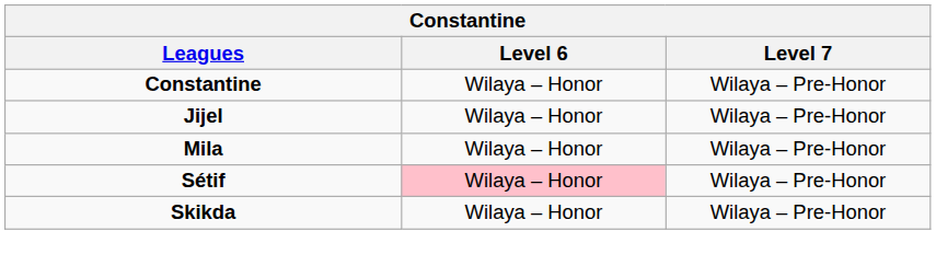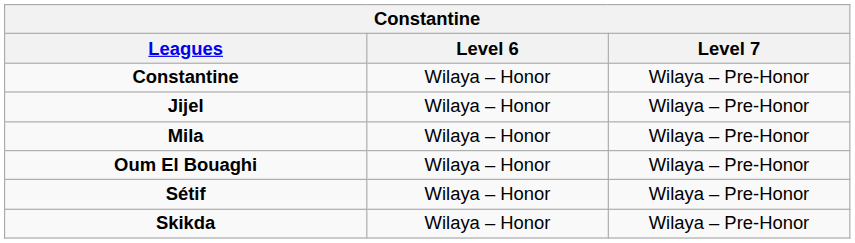 <table class="wikitable" style="text-align: center;">
 <tr>
 <th colspan=3>Constantine</th>
 </tr>
 <tr>
 <th width="30%"><a href='#'>Leagues</a></th>
 <th width="20%">Level 6</th>
 <th width="20%">Level 7</th>
 </tr>
 <tr>
 <td><strong>Constantine</strong></td>
 <td>Wilaya – Honor</td>
 <td>Wilaya – Pre-Honor</td>
 </tr>
 <tr>
 <td><strong>Jijel</strong></td>
 <td>Wilaya – Honor</td>
 <td>Wilaya – Pre-Honor</td>
 </tr>
 <tr>
 <td><strong>Mila</strong></td>
 <td>Wilaya – Honor</td>
 <td>Wilaya – Pre-Honor</td>
 </tr>
 <tr>
+<td><strong>Oum El Bouaghi</strong></td>
+<td>Wilaya – Honor</td>
+<td>Wilaya – Pre-Honor</td>
+</tr>
+<tr>
 <td><strong>Sétif</strong></td>
-<td style="background: pink;">Wilaya – Honor</td>
+<td>Wilaya – Honor</td>
 <td>Wilaya – Pre-Honor</td>
 </tr>
 <tr>
 <td><strong>Skikda</strong></td>
 <td>Wilaya – Honor</td>
 <td>Wilaya – Pre-Honor</td>
 </tr>
 </table>
